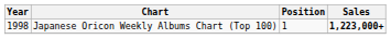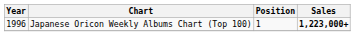 <table class="wikitable">
 <tr>
 <th>Year</th>
 <th>Chart</th>
 <th>Position</th>
 <th>Sales</th>
 </tr>
 <tr>
-<td>1998</td>
+<td>1996</td>
 <td>Japanese Oricon Weekly Albums Chart (Top 100)</td>
 <td>1 </td>
 <td><strong>1,223,000+</strong></td>
 </tr>
 <tr>
 </tr>
 </table>
